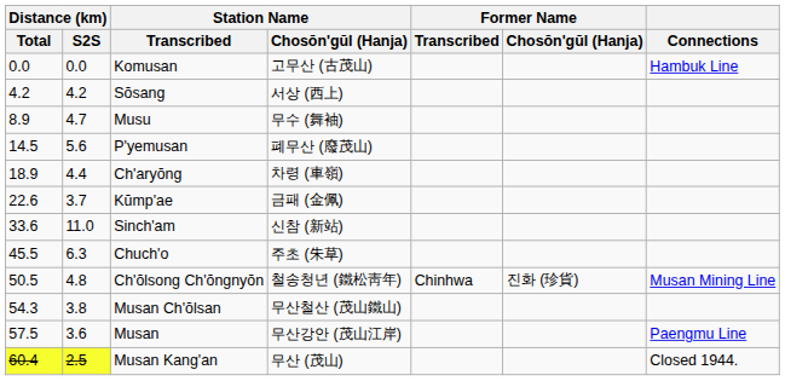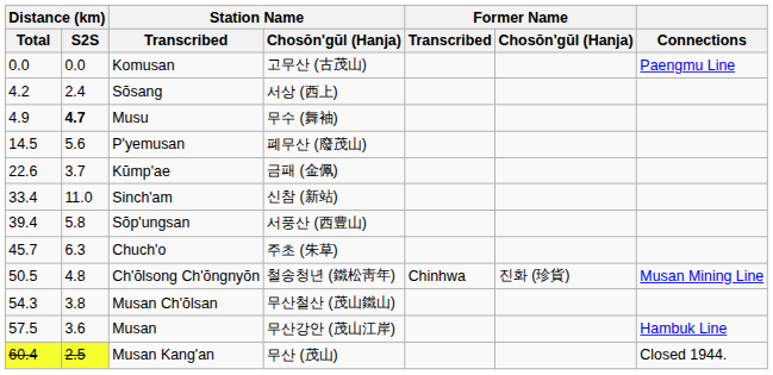 <table class="wikitable" style="font-size:90%;">
 <tr>
 <th colspan="2">Distance (km)</th>
 <th colspan="2">Station Name</th>
 <th colspan="2">Former Name</th>
 <th></th>
 </tr>
 <tr>
 <th>Total</th>
 <th>S2S</th>
 <th>Transcribed</th>
 <th>Chosŏn'gŭl (Hanja)</th>
 <th>Transcribed</th>
 <th>Chosŏn'gŭl (Hanja)</th>
 <th>Connections</th>
 </tr>
 <tr>
 <td>0.0</td>
 <td>0.0</td>
 <td>Komusan</td>
 <td>고무산 (古茂山)</td>
 <td></td>
 <td></td>
-<td><a href='#'>Hambuk Line</a></td>
+<td><a href='#'>Paengmu Line</a></td>
 </tr>
 <tr>
 <td>4.2</td>
-<td>4.2</td>
+<td>2.4</td>
 <td>Sŏsang</td>
 <td>서상 (西上)</td>
 <td></td>
 <td></td>
 <td></td>
 </tr>
 <tr>
-<td>8.9</td>
-<td>4.7</td>
+<td>4.9</td>
+<td><strong>4.7</strong></td>
 <td>Musu</td>
 <td>무수 (舞袖)</td>
 <td></td>
 <td></td>
 <td></td>
 </tr>
 <tr>
 <td>14.5</td>
 <td>5.6</td>
 <td>P'yemusan</td>
 <td>폐무산 (廢茂山)</td>
 <td></td>
 <td></td>
 <td></td>
 </tr>
 <tr>
-<td>18.9</td>
-<td>4.4</td>
-<td>Ch'aryŏng</td>
-<td>차령 (車嶺)</td>
-<td></td>
-<td></td>
-<td></td>
-</tr>
-<tr>
 <td>22.6</td>
 <td>3.7</td>
 <td>Kŭmp'ae</td>
 <td>금패 (金佩)</td>
 <td></td>
 <td></td>
 <td></td>
 </tr>
 <tr>
-<td>33.6</td>
+<td>33.4</td>
 <td>11.0</td>
 <td>Sinch'am</td>
 <td>신참 (新站)</td>
 <td></td>
 <td></td>
 <td></td>
 </tr>
 <tr>
-<td>45.5</td>
+<td>39.4</td>
+<td>5.8</td>
+<td>Sŏp'ungsan</td>
+<td>서풍산 (西豊山)</td>
+<td></td>
+<td></td>
+<td></td>
+</tr>
+<tr>
+<td>45.7</td>
 <td>6.3</td>
 <td>Chuch'o</td>
 <td>주초 (朱草)</td>
 <td></td>
 <td></td>
 <td></td>
 </tr>
 <tr>
 <td>50.5</td>
 <td>4.8</td>
 <td>Ch'ŏlsong Ch'ŏngnyŏn</td>
 <td>철송청년 (鐵松靑年)</td>
 <td>Chinhwa</td>
 <td>진화 (珍貨)</td>
 <td><a href='#'>Musan Mining Line</a></td>
 </tr>
 <tr>
 <td>54.3</td>
 <td>3.8</td>
 <td>Musan Ch'ŏlsan</td>
 <td>무산철산 (茂山鐵山)</td>
 <td></td>
 <td></td>
 <td></td>
 </tr>
 <tr>
 <td>57.5</td>
 <td>3.6</td>
 <td>Musan</td>
 <td>무산강안 (茂山江岸)</td>
 <td></td>
 <td></td>
-<td><a href='#'>Paengmu Line</a></td>
+<td><a href='#'>Hambuk Line</a></td>
 </tr>
 <tr>
 <td bgcolor=#F7FE2E><del>60.4</del></td>
 <td bgcolor=#F7FE2E><del>2.5</del></td>
 <td>Musan Kang'an</td>
 <td>무산 (茂山)</td>
 <td></td>
 <td></td>
 <td>Closed 1944.</td>
 </tr>
 </table>
